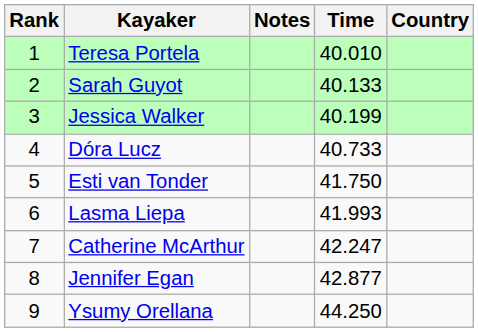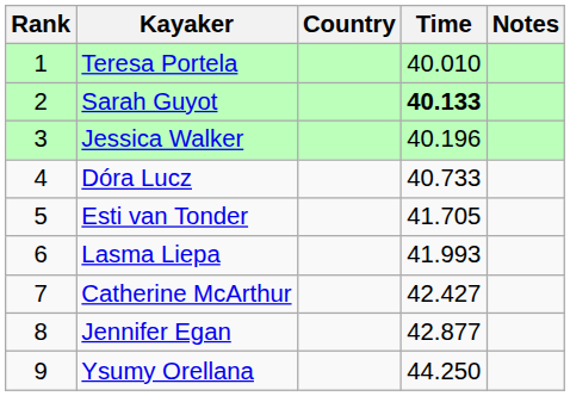 <table class="wikitable" style="text-align:center">
 <tr>
 <th>Rank</th>
 <th>Kayaker</th>
+<th>Country</th>
+<th>Time</th>
 <th>Notes</th>
-<th>Time</th>
-<th>Country</th>
 </tr>
 <tr bgcolor=bbffbb>
 <td>1</td>
 <td align="left"><a href='#'>Teresa Portela</a></td>
+<td align="left"></td>
+<td>40.010</td>
 <td></td>
-<td>40.010</td>
-<td align="left"></td>
 </tr>
 <tr bgcolor=bbffbb>
 <td>2</td>
 <td align="left"><a href='#'>Sarah Guyot</a></td>
+<td align="left"></td>
+<td><strong>40.133</strong></td>
 <td></td>
-<td>40.133</td>
-<td align="left"></td>
 </tr>
 <tr bgcolor=bbffbb>
 <td>3</td>
 <td align="left"><a href='#'>Jessica Walker</a></td>
+<td align="left"></td>
+<td>40.196</td>
 <td></td>
-<td>40.199</td>
-<td align="left"></td>
 </tr>
 <tr>
 <td>4</td>
 <td align="left"><a href='#'>Dóra Lucz</a></td>
+<td align="left"></td>
+<td>40.733</td>
 <td></td>
-<td>40.733</td>
-<td align="left"></td>
 </tr>
 <tr>
 <td>5</td>
 <td align="left"><a href='#'>Esti van Tonder</a></td>
+<td align="left"></td>
+<td>41.705</td>
 <td></td>
-<td>41.750</td>
-<td align="left"></td>
 </tr>
 <tr>
 <td>6</td>
 <td align="left"><a href='#'>Lasma Liepa</a></td>
+<td align="left"></td>
+<td>41.993</td>
 <td></td>
-<td>41.993</td>
-<td align="left"></td>
 </tr>
 <tr>
 <td>7</td>
 <td align="left"><a href='#'>Catherine McArthur</a></td>
+<td align="left"></td>
+<td>42.427</td>
 <td></td>
-<td>42.247</td>
-<td align="left"></td>
 </tr>
 <tr>
 <td>8</td>
 <td align="left"><a href='#'>Jennifer Egan</a></td>
+<td align="left"></td>
+<td>42.877</td>
 <td></td>
-<td>42.877</td>
-<td align="left"></td>
 </tr>
 <tr>
 <td>9</td>
 <td align="left"><a href='#'>Ysumy Orellana</a></td>
+<td align="left"></td>
+<td>44.250</td>
 <td></td>
-<td>44.250</td>
-<td align="left"></td>
 </tr>
 </table>
